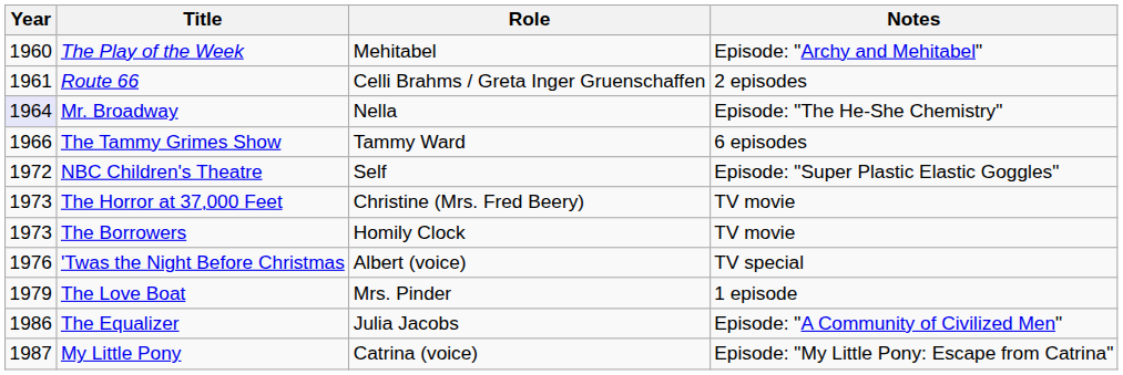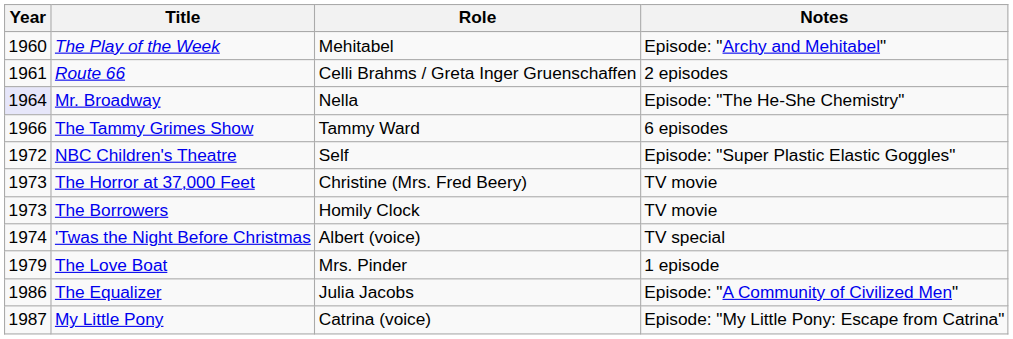 <table class="wikitable sortable">
 <tr>
 <th>Year</th>
 <th>Title</th>
 <th>Role</th>
 <th>Notes</th>
 </tr>
 <tr>
 <td>1960</td>
 <td><em><a href='#'>The Play of the Week</a></em></td>
 <td>Mehitabel</td>
 <td>Episode: "<a href='#'>Archy and Mehitabel</a>" </td>
 </tr>
 <tr>
 <td>1961</td>
 <td><em><a href='#'>Route 66</a></em></td>
 <td>Celli Brahms / Greta Inger Gruenschaffen</td>
 <td>2 episodes</td>
 </tr>
 <tr>
 <td style="background: lavender;">1964</td>
 <td><a href='#'>Mr. Broadway</a><em></td>
 <td>Nella</td>
 <td>Episode: "The He-She Chemistry"</td>
 </tr>
 <tr>
 <td>1966</td>
 <td></em><a href='#'>The Tammy Grimes Show</a><em></td>
 <td>Tammy Ward</td>
 <td>6 episodes</td>
 </tr>
 <tr>
 <td>1972</td>
 <td></em><a href='#'>NBC Children's Theatre</a><em></td>
 <td>Self</td>
 <td>Episode: "Super Plastic Elastic Goggles"</td>
 </tr>
 <tr>
 <td>1973</td>
 <td></em><a href='#'>The Horror at 37,000 Feet</a><em></td>
 <td>Christine (Mrs. Fred Beery)</td>
 <td>TV movie</td>
 </tr>
 <tr>
 <td>1973</td>
 <td></em><a href='#'>The Borrowers</a><em></td>
 <td>Homily Clock</td>
 <td>TV movie</td>
 </tr>
 <tr>
-<td>1976</td>
+<td>1974</td>
 <td></em><a href='#'>'Twas the Night Before Christmas</a><em></td>
 <td>Albert (voice)</td>
 <td>TV special</td>
 </tr>
 <tr>
 <td>1979</td>
 <td></em><a href='#'>The Love Boat</a><em></td>
 <td>Mrs. Pinder</td>
 <td>1 episode</td>
 </tr>
 <tr>
 <td>1986</td>
 <td></em><a href='#'>The Equalizer</a><em></td>
 <td>Julia Jacobs</td>
 <td>Episode: "<a href='#'>A Community of Civilized Men</a>"</td>
 </tr>
 <tr>
 <td>1987</td>
 <td></em><a href='#'>My Little Pony</a><em></td>
 <td>Catrina (voice)</td>
 <td>Episode: "My Little Pony: Escape from Catrina"</td>
 </tr>
 </table>
